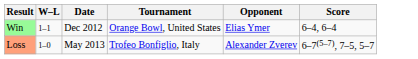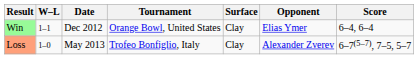 <table class="sortable wikitable">
 <tr>
 <th>Result</th>
 <th class="unsortable">W–L</th>
 <th>Date</th>
 <th>Tournament</th>
+<th>Surface</th>
 <th>Opponent</th>
 <th class="unsortable">Score</th>
 </tr>
 <tr>
 <td bgcolor=98FB98>Win</td>
 <td><small>1–1</small></td>
 <td>Dec 2012</td>
 <td><a href='#'>Orange Bowl</a>, United States</td>
+<td>Clay</td>
 <td data-sort-value="Guillermo, C"> <a href='#'>Elias Ymer</a></td>
 <td>6–4, 6–4</td>
 </tr>
 <tr>
 <td bgcolor=FFA07A>Loss</td>
 <td><small>1–0</small></td>
 <td>May 2013</td>
 <td><a href='#'>Trofeo Bonfiglio</a>, Italy</td>
+<td>Clay</td>
 <td data-sort-value="Nalbandian, D"> <a href='#'>Alexander Zverev</a></td>
 <td>6–7<sup>(5–7)</sup>, 7–5, 5–7</td>
 </tr>
 </table>
